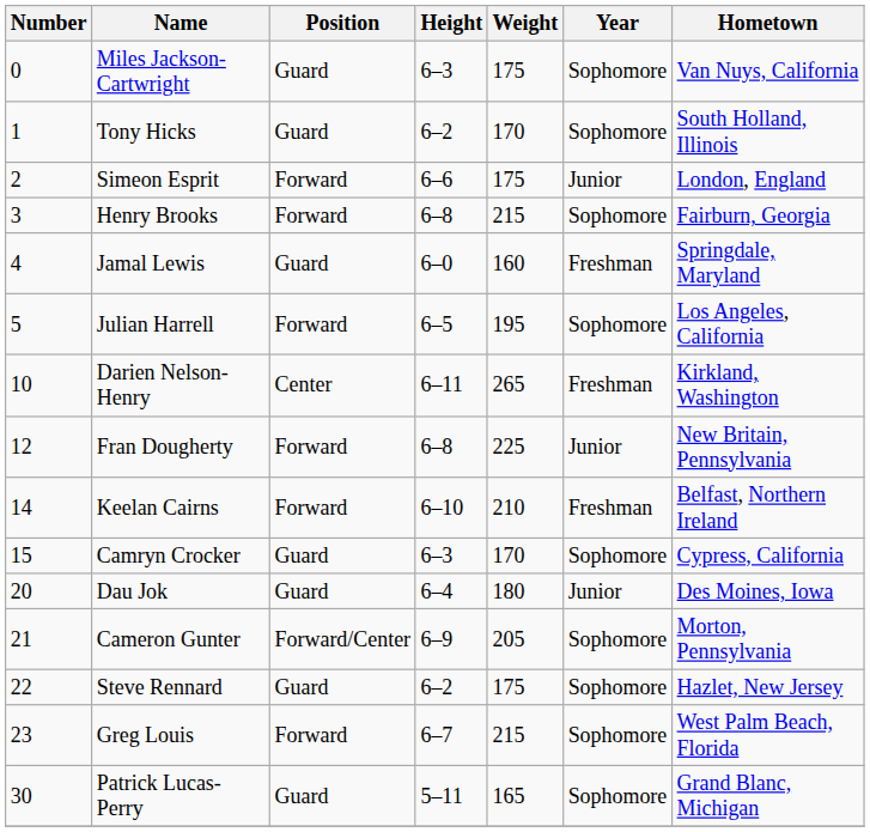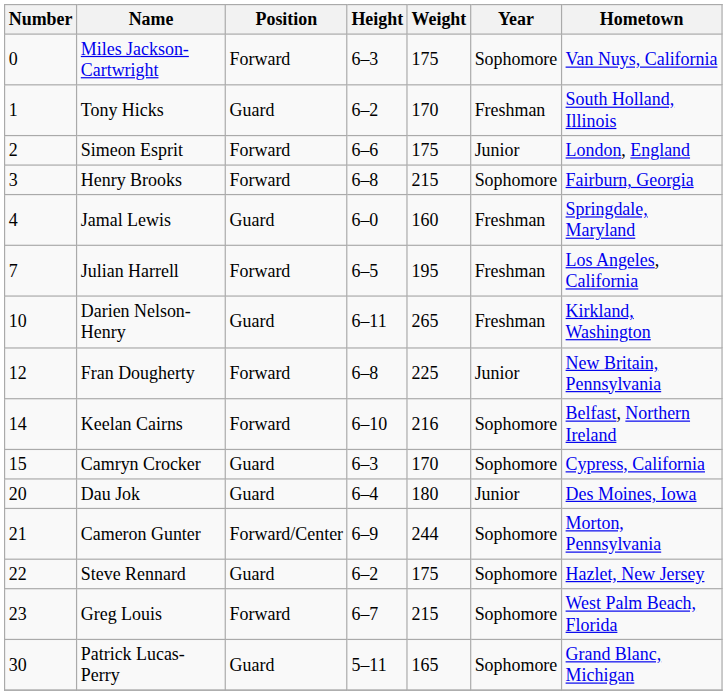 <table class="wikitable" style="font-size: 95%;">
 <tr>
 <th>Number</th>
 <th>Name</th>
 <th>Position</th>
 <th>Height</th>
 <th>Weight</th>
 <th>Year</th>
 <th>Hometown</th>
 </tr>
 <tr>
 <td>0</td>
 <td><a href='#'>Miles Jackson-Cartwright</a></td>
-<td>Guard</td>
+<td>Forward</td>
 <td>6–3</td>
 <td>175</td>
 <td>Sophomore</td>
 <td><a href='#'>Van Nuys, California</a></td>
 </tr>
 <tr>
 <td>1</td>
 <td>Tony Hicks</td>
 <td>Guard</td>
 <td>6–2</td>
 <td>170</td>
-<td>Sophomore</td>
+<td>Freshman</td>
 <td><a href='#'>South Holland, Illinois</a></td>
 </tr>
 <tr>
 <td>2</td>
 <td>Simeon Esprit</td>
 <td>Forward</td>
 <td>6–6</td>
 <td>175</td>
 <td>Junior</td>
 <td><a href='#'>London</a>, <a href='#'>England</a></td>
 </tr>
 <tr>
 <td>3</td>
 <td>Henry Brooks</td>
 <td>Forward</td>
 <td>6–8</td>
 <td>215</td>
 <td>Sophomore</td>
 <td><a href='#'>Fairburn, Georgia</a></td>
 </tr>
 <tr>
 <td>4</td>
 <td>Jamal Lewis</td>
 <td>Guard</td>
 <td>6–0</td>
 <td>160</td>
 <td>Freshman</td>
 <td><a href='#'>Springdale, Maryland</a></td>
 </tr>
 <tr>
-<td>5</td>
+<td>7</td>
 <td>Julian Harrell</td>
 <td>Forward</td>
 <td>6–5</td>
 <td>195</td>
-<td>Sophomore</td>
+<td>Freshman</td>
 <td><a href='#'>Los Angeles</a>, <a href='#'>California</a></td>
 </tr>
 <tr>
 <td>10</td>
 <td>Darien Nelson-Henry</td>
-<td>Center</td>
+<td>Guard</td>
 <td>6–11</td>
 <td>265</td>
 <td>Freshman</td>
 <td><a href='#'>Kirkland, Washington</a></td>
 </tr>
 <tr>
 <td>12</td>
 <td>Fran Dougherty</td>
 <td>Forward</td>
 <td>6–8</td>
 <td>225</td>
 <td>Junior</td>
 <td><a href='#'>New Britain, Pennsylvania</a></td>
 </tr>
 <tr>
 <td>14</td>
 <td>Keelan Cairns</td>
 <td>Forward</td>
 <td>6–10</td>
-<td>210</td>
-<td>Freshman</td>
+<td>216</td>
+<td>Sophomore</td>
 <td><a href='#'>Belfast</a>, <a href='#'>Northern Ireland</a></td>
 </tr>
 <tr>
 <td>15</td>
 <td>Camryn Crocker</td>
 <td>Guard</td>
 <td>6–3</td>
 <td>170</td>
 <td>Sophomore</td>
 <td><a href='#'>Cypress, California</a></td>
 </tr>
 <tr>
 <td>20</td>
 <td>Dau Jok</td>
 <td>Guard</td>
 <td>6–4</td>
 <td>180</td>
 <td>Junior</td>
 <td><a href='#'>Des Moines, Iowa</a></td>
 </tr>
 <tr>
 <td>21</td>
 <td>Cameron Gunter</td>
 <td>Forward/Center</td>
 <td>6–9</td>
-<td>205</td>
+<td>244</td>
 <td>Sophomore</td>
 <td><a href='#'>Morton, Pennsylvania</a></td>
 </tr>
 <tr>
 <td>22</td>
 <td>Steve Rennard</td>
 <td>Guard</td>
 <td>6–2</td>
 <td>175</td>
 <td>Sophomore</td>
 <td><a href='#'>Hazlet, New Jersey</a></td>
 </tr>
 <tr>
 <td>23</td>
 <td>Greg Louis</td>
 <td>Forward</td>
 <td>6–7</td>
 <td>215</td>
 <td>Sophomore</td>
 <td><a href='#'>West Palm Beach, Florida</a></td>
 </tr>
 <tr>
 <td>30</td>
 <td>Patrick Lucas-Perry</td>
 <td>Guard</td>
 <td>5–11</td>
 <td>165</td>
 <td>Sophomore</td>
 <td><a href='#'>Grand Blanc, Michigan</a></td>
 </tr>
 <tr>
 </tr>
 </table>
